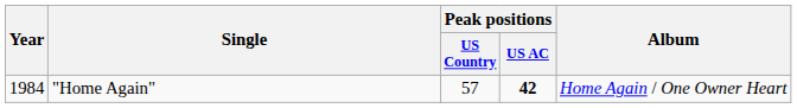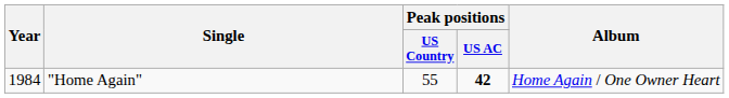 <table class="wikitable plainrowheaders" style="text-align:center;">
 <tr>
 <th rowspan="2">Year</th>
 <th rowspan="2" style="width:22em;">Single</th>
 <th colspan="2">Peak positions</th>
 <th rowspan="2">Album</th>
 </tr>
 <tr style="font-size:smaller;">
 <th width="45"><a href='#'>US Country</a><br></th>
 <th width="45"><a href='#'>US AC</a><br></th>
 </tr>
 <tr>
 <td>1984</td>
 <td align="left">"Home Again"<br></td>
-<td>57</td>
+<td>55</td>
 <td><strong>42</strong></td>
 <td align="left"><em><a href='#'>Home Again</a></em> / <em>One Owner Heart</em></td>
 </tr>
 </table>
